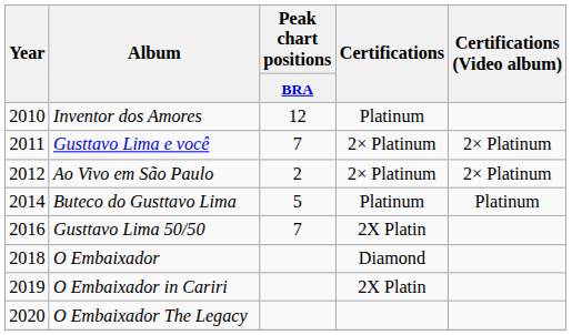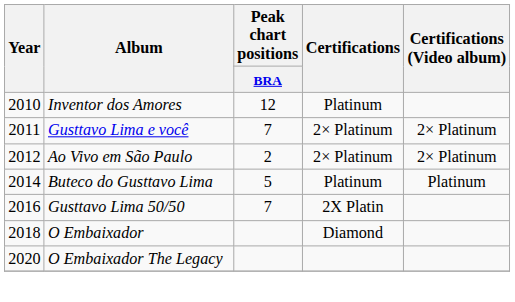 <table class="wikitable">
 <tr>
 <th align="center" rowspan="2">Year</th>
 <th align="center" rowspan="2" width="180">Album</th>
 <th align="center" colspan="1">Peak chart positions</th>
 <th align="center" rowspan="2">Certifications</th>
 <th align="center" rowspan="2">Certifications<br> (Video album)</th>
 </tr>
 <tr>
 <th width="30"><small><a href='#'>BRA</a><br></small></th>
 </tr>
 <tr>
 <td align="center">2010</td>
 <td><em>Inventor dos Amores</em></td>
 <td align="center">12</td>
 <td align="center">Platinum</td>
 <td align="center"></td>
 </tr>
 <tr>
 <td align="center">2011</td>
 <td><em><a href='#'>Gusttavo Lima e você</a></em></td>
 <td align="center">7</td>
 <td align="center">2× Platinum</td>
 <td align="center">2× Platinum</td>
 </tr>
 <tr>
 <td align="center">2012</td>
 <td><em>Ao Vivo em São Paulo</em></td>
 <td align="center">2</td>
 <td align="center">2× Platinum</td>
 <td align="center">2× Platinum</td>
 </tr>
 <tr>
 <td align="center">2014</td>
 <td><em>Buteco do Gusttavo Lima</em></td>
 <td align="center">5</td>
 <td align="center">Platinum</td>
 <td align="center">Platinum</td>
 </tr>
 <tr>
 <td align="center">2016</td>
 <td><em>Gusttavo Lima 50/50</em></td>
 <td align="center">7</td>
 <td align="center">2X Platin</td>
 <td align="center"></td>
 </tr>
 <tr>
 <td align="center">2018</td>
 <td><em>O Embaixador</em></td>
 <td align="center"></td>
 <td align="center">Diamond</td>
 <td align="center"></td>
 </tr>
 <tr>
-<td align="center">2019</td>
-<td><em>O Embaixador in Cariri</em></td>
-<td align="center"></td>
-<td align="center">2X Platin</td>
-<td align="center"></td>
-</tr>
-<tr>
 <td align="center">2020</td>
 <td><em>O Embaixador The Legacy</em></td>
 <td align="center"></td>
 <td align="center"></td>
 <td align="center"></td>
 </tr>
 <tr>
 </tr>
 </table>
